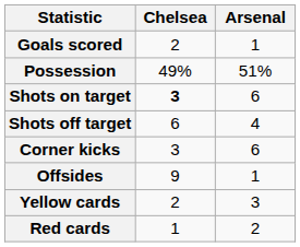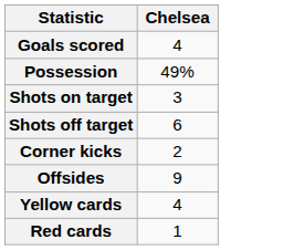 <table class="wikitable plainrowheaders" style="text-align:center">
 <tr>
 <th scope="col">Statistic</th>
 <th scope="col" style="width:70px">Chelsea</th>
-<th scope="col" style="width:70px;">Arsenal</th>
 </tr>
 <tr>
 <th scope=row>Goals scored</th>
-<td>2</td>
-<td>1</td>
+<td>4</td>
 </tr>
 <tr>
 <th scope=row>Possession</th>
 <td>49%</td>
-<td>51%</td>
 </tr>
 <tr>
 <th scope=row>Shots on target</th>
-<td><strong>3</strong></td>
-<td>6</td>
+<td>3</td>
 </tr>
 <tr>
 <th scope=row>Shots off target</th>
 <td>6</td>
-<td>4</td>
 </tr>
 <tr>
 <th scope=row>Corner kicks</th>
-<td>3</td>
-<td>6</td>
+<td>2</td>
 </tr>
 <tr>
 <th scope=row>Offsides</th>
 <td>9</td>
-<td>1</td>
 </tr>
 <tr>
 <th scope=row>Yellow cards</th>
-<td>2</td>
-<td>3</td>
+<td>4</td>
 </tr>
 <tr>
 <th scope=row>Red cards</th>
 <td>1</td>
-<td>2</td>
 </tr>
 </table>
